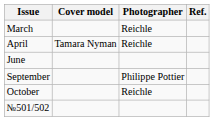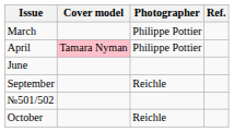 <table class="wikitable">
 <tr>
 <th>Issue</th>
 <th>Cover model</th>
 <th>Photographer</th>
 <th>Ref.</th>
 </tr>
 <tr>
 <td>March</td>
 <td></td>
-<td>Reichle</td>
+<td>Philippe Pottier</td>
 <td></td>
 </tr>
 <tr>
 <td>April</td>
-<td>Tamara Nyman</td>
-<td>Reichle</td>
+<td style="background: pink;">Tamara Nyman</td>
+<td>Philippe Pottier</td>
 <td></td>
 </tr>
 <tr>
 <td>June</td>
 <td></td>
 <td></td>
 <td></td>
 </tr>
 <tr>
 <td>September</td>
 <td></td>
-<td>Philippe Pottier</td>
-<td></td>
-</tr>
-<tr>
-<td>October</td>
-<td></td>
 <td>Reichle</td>
 <td></td>
 </tr>
 <tr>
 <td>№501/502</td>
 <td></td>
 <td></td>
 <td></td>
 </tr>
+<tr>
+<td>October</td>
+<td></td>
+<td>Reichle</td>
+<td></td>
+</tr>
 </table>
